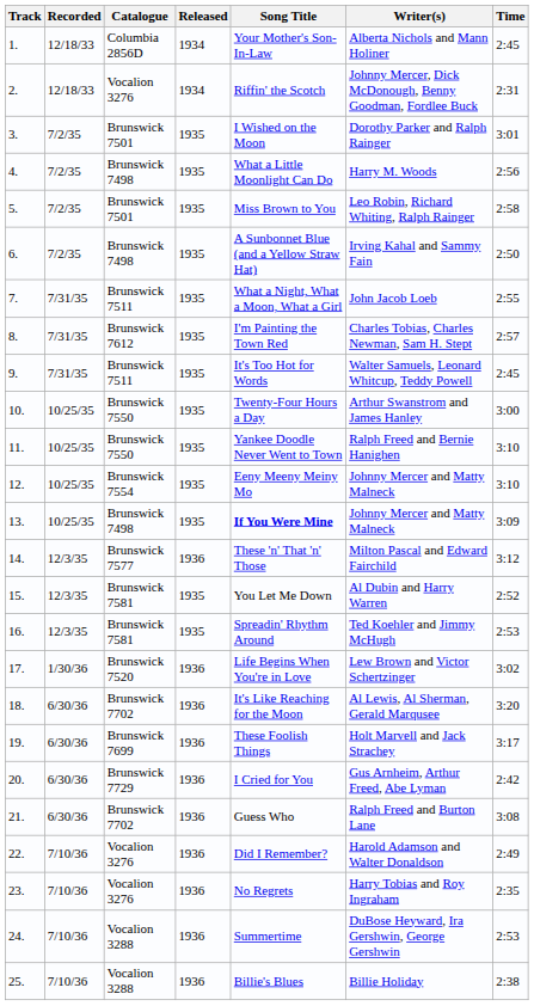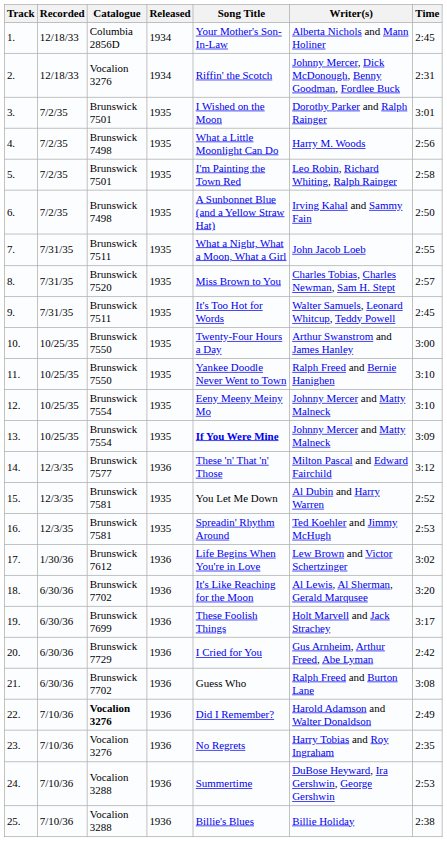 <table class="wikitable" style="background:#fcfdff; font-size:95%;">
 <tr>
 <th>Track</th>
 <th>Recorded</th>
 <th>Catalogue</th>
 <th>Released</th>
 <th>Song Title</th>
 <th>Writer(s)</th>
 <th>Time</th>
 </tr>
 <tr>
 <td>1.</td>
 <td>12/18/33</td>
 <td>Columbia 2856D</td>
 <td>1934</td>
 <td><a href='#'>Your Mother's Son-In-Law</a></td>
 <td><a href='#'>Alberta Nichols</a> and <a href='#'>Mann Holiner</a></td>
 <td>2:45</td>
 </tr>
 <tr>
 <td>2.</td>
 <td>12/18/33</td>
 <td>Vocalion 3276</td>
 <td>1934</td>
 <td><a href='#'>Riffin' the Scotch</a></td>
 <td><a href='#'>Johnny Mercer</a>, <a href='#'>Dick McDonough</a>, <a href='#'>Benny Goodman</a>, <a href='#'>Fordlee Buck</a></td>
 <td>2:31</td>
 </tr>
 <tr>
 <td>3.</td>
 <td>7/2/35</td>
 <td>Brunswick 7501</td>
 <td>1935</td>
 <td><a href='#'>I Wished on the Moon</a></td>
 <td><a href='#'>Dorothy Parker</a> and <a href='#'>Ralph Rainger</a></td>
 <td>3:01</td>
 </tr>
 <tr>
 <td>4.</td>
 <td>7/2/35</td>
 <td>Brunswick 7498</td>
 <td>1935</td>
 <td><a href='#'>What a Little Moonlight Can Do</a></td>
 <td><a href='#'>Harry M. Woods</a></td>
 <td>2:56</td>
 </tr>
 <tr>
 <td>5.</td>
 <td>7/2/35</td>
 <td>Brunswick 7501</td>
 <td>1935</td>
-<td><a href='#'>Miss Brown to You</a></td>
+<td><a href='#'>I'm Painting the Town Red</a></td>
 <td><a href='#'>Leo Robin</a>, <a href='#'>Richard Whiting</a>, <a href='#'>Ralph Rainger</a></td>
 <td>2:58</td>
 </tr>
 <tr>
 <td>6.</td>
 <td>7/2/35</td>
 <td>Brunswick 7498</td>
 <td>1935</td>
 <td><a href='#'>A Sunbonnet Blue (and a Yellow Straw Hat)</a></td>
 <td><a href='#'>Irving Kahal</a> and <a href='#'>Sammy Fain</a></td>
 <td>2:50</td>
 </tr>
 <tr>
 <td>7.</td>
 <td>7/31/35</td>
 <td>Brunswick 7511</td>
 <td>1935</td>
 <td><a href='#'>What a Night, What a Moon, What a Girl</a></td>
 <td><a href='#'>John Jacob Loeb</a></td>
 <td>2:55</td>
 </tr>
 <tr>
 <td>8.</td>
 <td>7/31/35</td>
-<td>Brunswick 7612</td>
+<td>Brunswick 7520</td>
 <td>1935</td>
-<td><a href='#'>I'm Painting the Town Red</a></td>
+<td><a href='#'>Miss Brown to You</a></td>
 <td><a href='#'>Charles Tobias</a>, <a href='#'>Charles Newman</a>, <a href='#'>Sam H. Stept</a></td>
 <td>2:57</td>
 </tr>
 <tr>
 <td>9.</td>
 <td>7/31/35</td>
 <td>Brunswick 7511</td>
 <td>1935</td>
 <td><a href='#'>It's Too Hot for Words</a></td>
 <td><a href='#'>Walter Samuels</a>, <a href='#'>Leonard Whitcup</a>, <a href='#'>Teddy Powell</a></td>
 <td>2:45</td>
 </tr>
 <tr>
 <td>10.</td>
 <td>10/25/35</td>
 <td>Brunswick 7550</td>
 <td>1935</td>
 <td><a href='#'>Twenty-Four Hours a Day</a></td>
 <td><a href='#'>Arthur Swanstrom</a> and <a href='#'>James Hanley</a></td>
 <td>3:00</td>
 </tr>
 <tr>
 <td>11.</td>
 <td>10/25/35</td>
 <td>Brunswick 7550</td>
 <td>1935</td>
 <td><a href='#'>Yankee Doodle Never Went to Town</a></td>
 <td><a href='#'>Ralph Freed</a> and <a href='#'>Bernie Hanighen</a></td>
 <td>3:10</td>
 </tr>
 <tr>
 <td>12.</td>
 <td>10/25/35</td>
 <td>Brunswick 7554</td>
 <td>1935</td>
 <td><a href='#'>Eeny Meeny Meiny Mo</a></td>
 <td><a href='#'>Johnny Mercer</a> and <a href='#'>Matty Malneck</a></td>
 <td>3:10</td>
 </tr>
 <tr>
 <td>13.</td>
 <td>10/25/35</td>
-<td>Brunswick 7498</td>
+<td>Brunswick 7554</td>
 <td>1935</td>
 <td><strong><a href='#'>If You Were Mine</a></strong></td>
 <td><a href='#'>Johnny Mercer</a> and <a href='#'>Matty Malneck</a></td>
 <td>3:09</td>
 </tr>
 <tr>
 <td>14.</td>
 <td>12/3/35</td>
 <td>Brunswick 7577</td>
 <td>1936</td>
 <td><a href='#'>These 'n' That 'n' Those</a></td>
 <td><a href='#'>Milton Pascal</a> and <a href='#'>Edward Fairchild</a></td>
 <td>3:12</td>
 </tr>
 <tr>
 <td>15.</td>
 <td>12/3/35</td>
 <td>Brunswick 7581</td>
 <td>1935</td>
 <td>You Let Me Down</td>
 <td><a href='#'>Al Dubin</a> and <a href='#'>Harry Warren</a></td>
 <td>2:52</td>
 </tr>
 <tr>
 <td>16.</td>
 <td>12/3/35</td>
 <td>Brunswick 7581</td>
 <td>1935</td>
 <td><a href='#'>Spreadin' Rhythm Around</a></td>
 <td><a href='#'>Ted Koehler</a> and <a href='#'>Jimmy McHugh</a></td>
 <td>2:53</td>
 </tr>
 <tr>
 <td>17.</td>
 <td>1/30/36</td>
-<td>Brunswick 7520</td>
+<td>Brunswick 7612</td>
 <td>1936</td>
 <td><a href='#'>Life Begins When You're in Love</a></td>
 <td><a href='#'>Lew Brown</a> and <a href='#'>Victor Schertzinger</a></td>
 <td>3:02</td>
 </tr>
 <tr>
 <td>18.</td>
 <td>6/30/36</td>
 <td>Brunswick 7702</td>
 <td>1936</td>
 <td><a href='#'>It's Like Reaching for the Moon</a></td>
 <td><a href='#'>Al Lewis</a>, <a href='#'>Al Sherman</a>, <a href='#'>Gerald Marqusee</a></td>
 <td>3:20</td>
 </tr>
 <tr>
 <td>19.</td>
 <td>6/30/36</td>
 <td>Brunswick 7699</td>
 <td>1936</td>
 <td><a href='#'>These Foolish Things</a></td>
 <td><a href='#'>Holt Marvell</a> and <a href='#'>Jack Strachey</a></td>
 <td>3:17</td>
 </tr>
 <tr>
 <td>20.</td>
 <td>6/30/36</td>
 <td>Brunswick 7729</td>
 <td>1936</td>
 <td><a href='#'>I Cried for You</a></td>
 <td><a href='#'>Gus Arnheim</a>, <a href='#'>Arthur Freed</a>, <a href='#'>Abe Lyman</a></td>
 <td>2:42</td>
 </tr>
 <tr>
 <td>21.</td>
 <td>6/30/36</td>
 <td>Brunswick 7702</td>
 <td>1936</td>
 <td>Guess Who</td>
 <td><a href='#'>Ralph Freed</a> and <a href='#'>Burton Lane</a></td>
 <td>3:08</td>
 </tr>
 <tr>
 <td>22.</td>
 <td>7/10/36</td>
-<td>Vocalion 3276</td>
+<td><strong>Vocalion 3276</strong></td>
 <td>1936</td>
 <td><a href='#'>Did I Remember?</a></td>
 <td><a href='#'>Harold Adamson</a> and <a href='#'>Walter Donaldson</a></td>
 <td>2:49</td>
 </tr>
 <tr>
 <td>23.</td>
 <td>7/10/36</td>
 <td>Vocalion 3276</td>
 <td>1936</td>
 <td><a href='#'>No Regrets</a></td>
 <td><a href='#'>Harry Tobias</a> and <a href='#'>Roy Ingraham</a></td>
 <td>2:35</td>
 </tr>
 <tr>
 <td>24.</td>
 <td>7/10/36</td>
 <td>Vocalion 3288</td>
 <td>1936</td>
 <td><a href='#'>Summertime</a></td>
 <td><a href='#'>DuBose Heyward</a>, <a href='#'>Ira Gershwin</a>, <a href='#'>George Gershwin</a></td>
 <td>2:53</td>
 </tr>
 <tr>
 <td>25.</td>
 <td>7/10/36</td>
 <td>Vocalion 3288</td>
 <td>1936</td>
 <td><a href='#'>Billie's Blues</a></td>
 <td><a href='#'>Billie Holiday</a></td>
 <td>2:38</td>
 </tr>
 </table>
